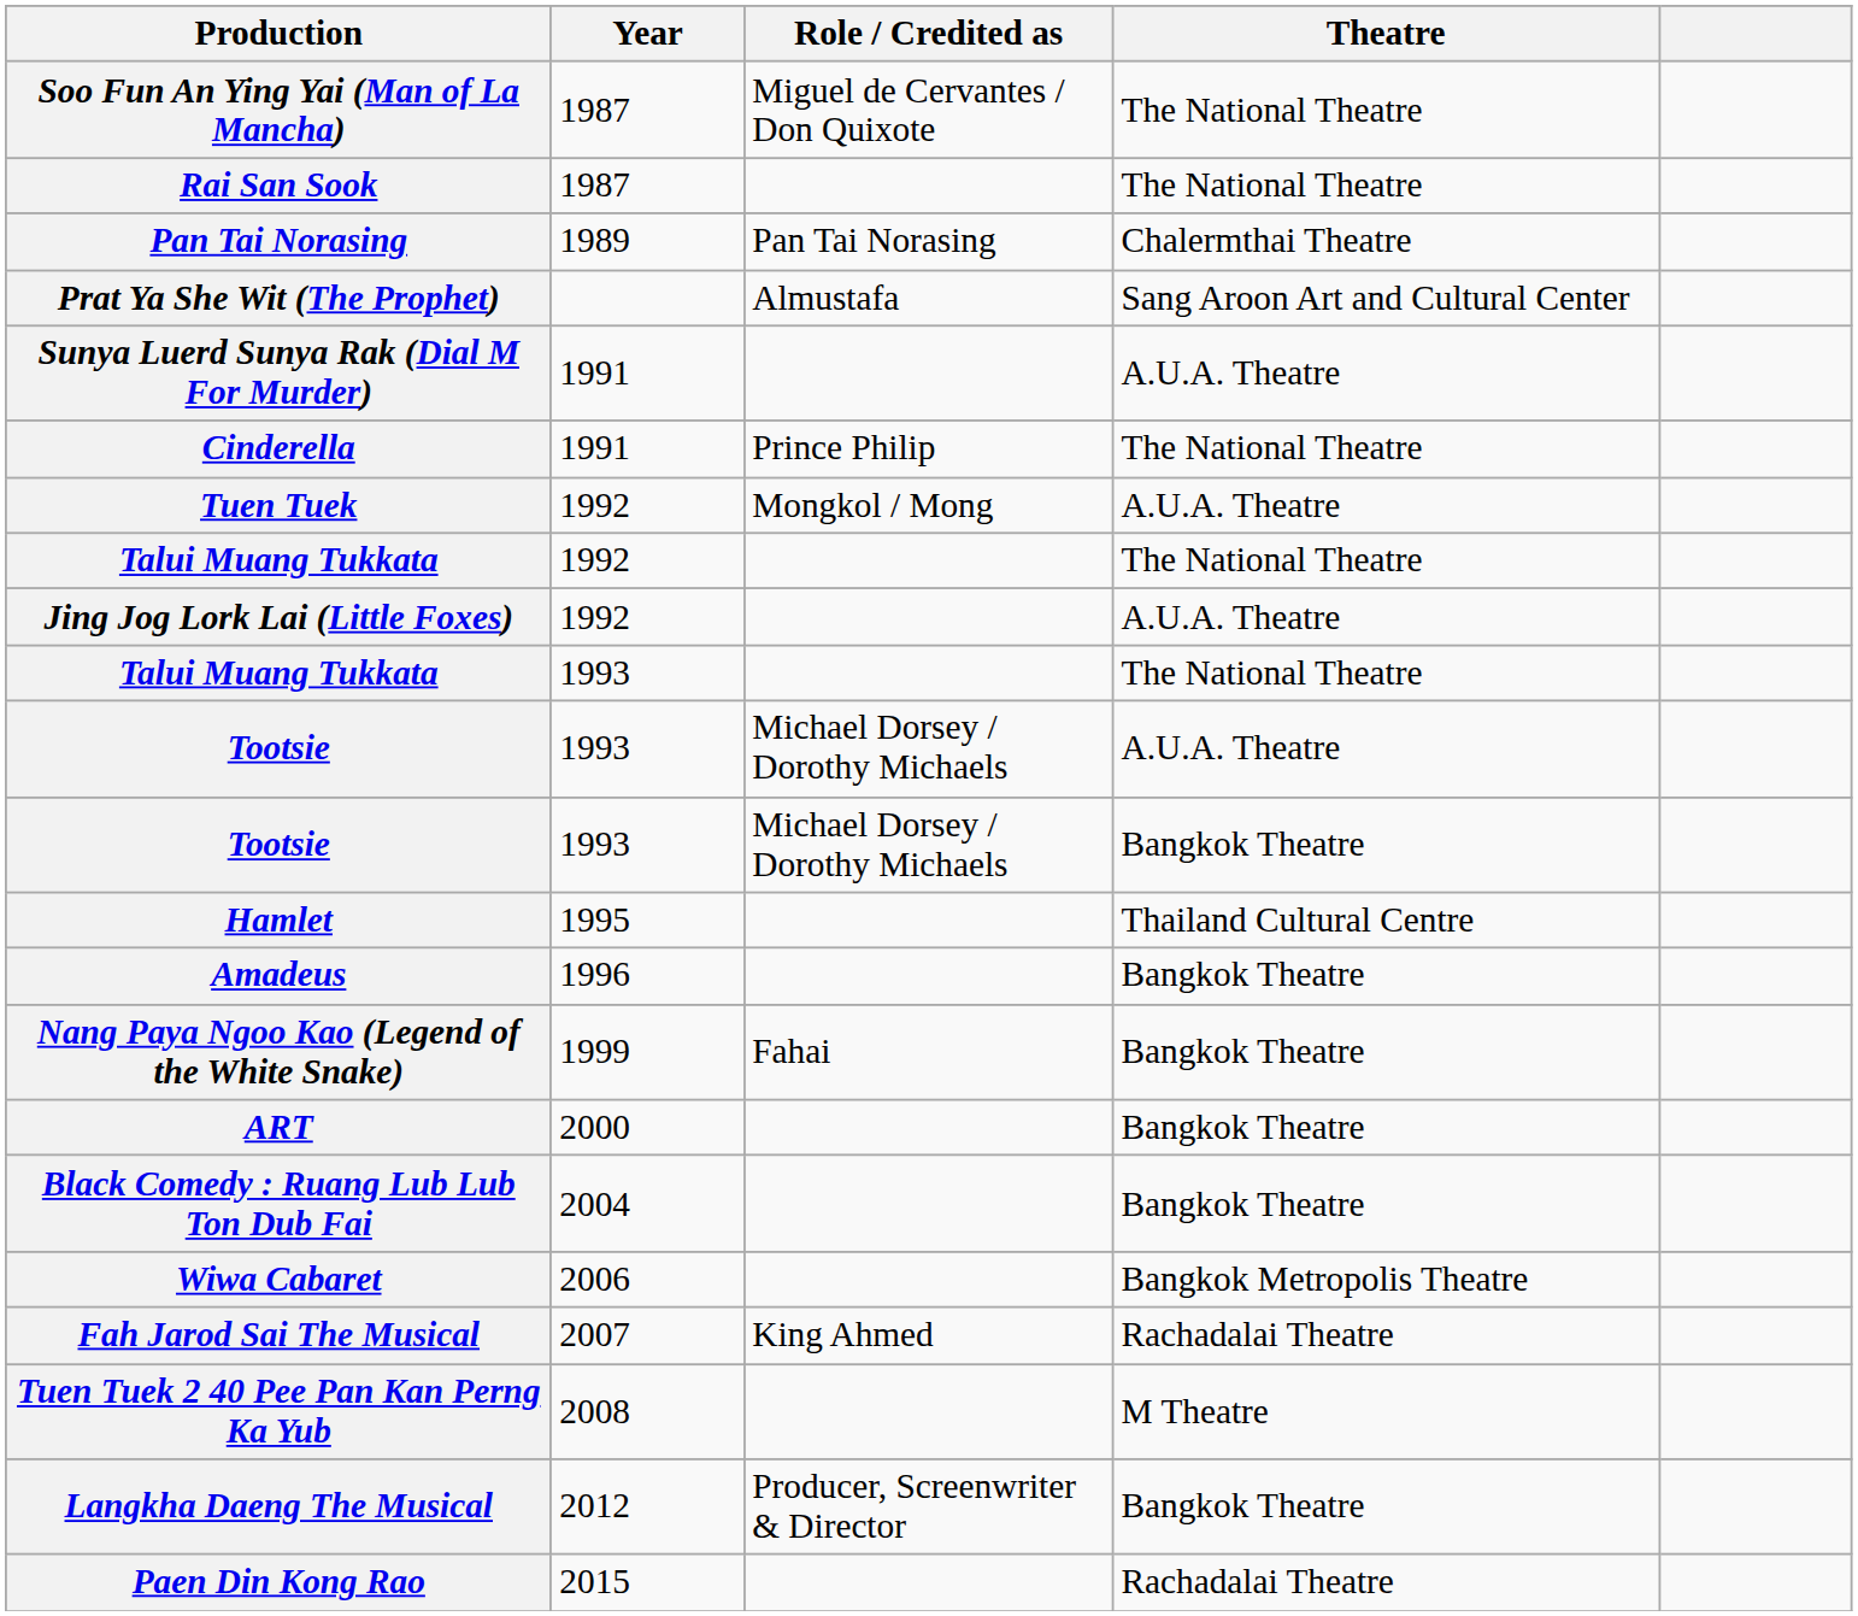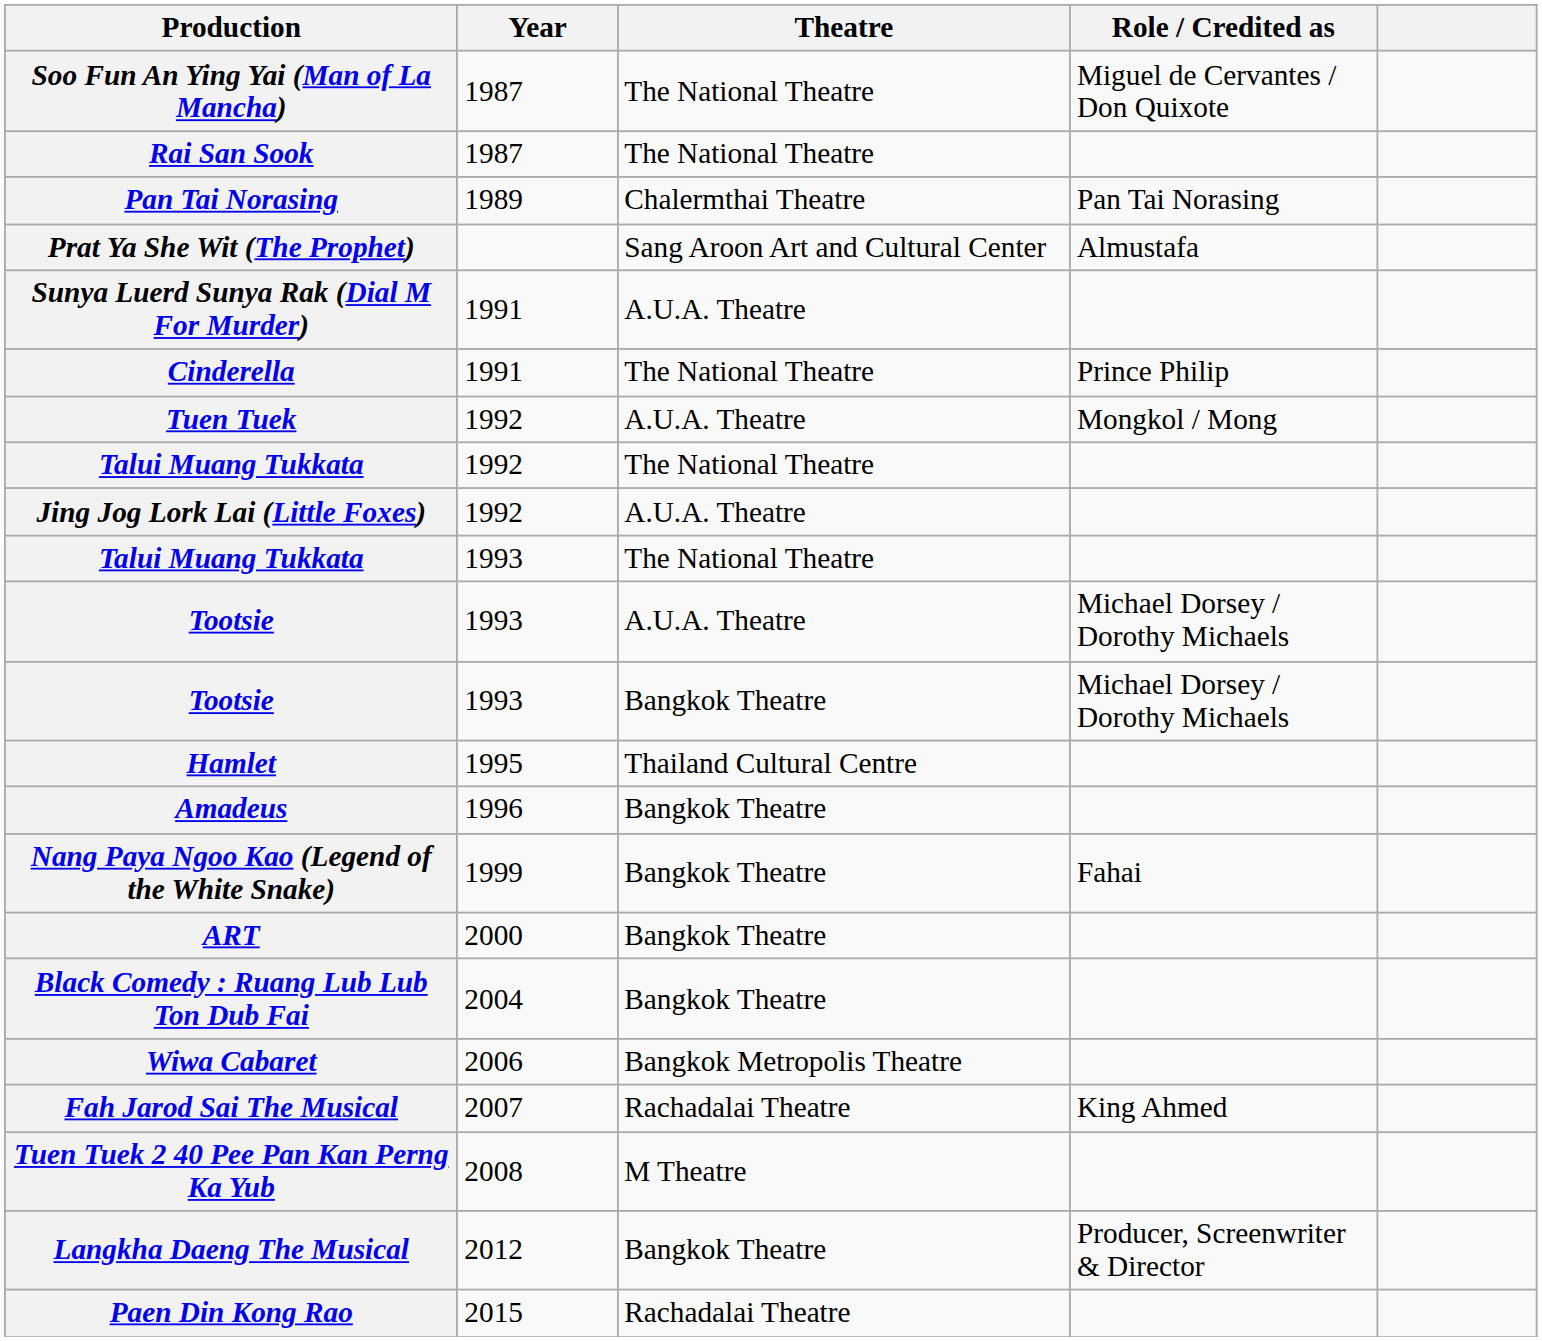 <table class="wikitable plainrowheaders sortable">
 <tr>
 <th scope="col" style="width: 15em;">Production</th>
 <th scope="col" style="width: 5em;">Year</th>
+<th scope="col" style="width: 15em;">Theatre</th>
 <th scope="col" style="width: 10em;">Role / Credited as</th>
-<th scope="col" style="width: 15em;">Theatre</th>
 <th scope="col" style="width: 5em;" class="unsortable"></th>
 </tr>
 <tr>
 <th scope="row"><em>Soo Fun An Ying Yai (<a href='#'>Man of La Mancha</a>)</em></th>
 <td>1987</td>
+<td>The National Theatre</td>
 <td>Miguel de Cervantes / Don Quixote</td>
-<td>The National Theatre</td>
 <td></td>
 </tr>
 <tr>
 <th scope="row"><em><a href='#'>Rai San Sook</a></em></th>
 <td>1987</td>
+<td>The National Theatre</td>
 <td></td>
-<td>The National Theatre</td>
 <td></td>
 </tr>
 <tr>
 <th scope="row"><em><a href='#'>Pan Tai Norasing</a></em></th>
 <td>1989</td>
+<td>Chalermthai Theatre</td>
 <td>Pan Tai Norasing</td>
-<td>Chalermthai Theatre</td>
 <td></td>
 </tr>
 <tr>
 <th scope="row"><em>Prat Ya She Wit (<a href='#'>The Prophet</a>)</em></th>
 <td></td>
+<td>Sang Aroon Art and Cultural Center</td>
 <td>Almustafa</td>
-<td>Sang Aroon Art and Cultural Center</td>
 <td></td>
 </tr>
 <tr>
 <th scope="row"><em>Sunya Luerd Sunya Rak (<a href='#'>Dial M For Murder</a>)</em></th>
 <td>1991</td>
+<td>A.U.A. Theatre</td>
 <td></td>
-<td>A.U.A. Theatre</td>
 <td></td>
 </tr>
 <tr>
 <th scope="row"><em><a href='#'>Cinderella</a></em></th>
 <td>1991</td>
+<td>The National Theatre</td>
 <td>Prince Philip</td>
-<td>The National Theatre</td>
 <td></td>
 </tr>
 <tr>
 <th scope="row"><em><a href='#'>Tuen Tuek</a></em></th>
 <td>1992</td>
+<td>A.U.A. Theatre</td>
 <td>Mongkol / Mong</td>
-<td>A.U.A. Theatre</td>
 <td></td>
 </tr>
 <tr>
 <th scope="row"><em><a href='#'>Talui Muang Tukkata</a></em></th>
 <td>1992</td>
+<td>The National Theatre</td>
 <td></td>
-<td>The National Theatre</td>
 <td></td>
 </tr>
 <tr>
 <th scope="row"><em>Jing Jog Lork Lai (<a href='#'>Little Foxes</a>)</em></th>
 <td>1992</td>
+<td>A.U.A. Theatre</td>
 <td></td>
-<td>A.U.A. Theatre</td>
 <td></td>
 </tr>
 <tr>
 <th scope="row"><em><a href='#'>Talui Muang Tukkata</a></em></th>
 <td>1993</td>
+<td>The National Theatre</td>
 <td></td>
-<td>The National Theatre</td>
 <td></td>
 </tr>
 <tr>
 <th scope="row"><em><a href='#'>Tootsie</a></em></th>
 <td>1993</td>
+<td>A.U.A. Theatre</td>
 <td>Michael Dorsey / Dorothy Michaels</td>
-<td>A.U.A. Theatre</td>
 <td></td>
 </tr>
 <tr>
 <th scope="row"><em><a href='#'>Tootsie</a></em></th>
 <td>1993</td>
+<td>Bangkok Theatre</td>
 <td>Michael Dorsey / Dorothy Michaels</td>
-<td>Bangkok Theatre</td>
 <td></td>
 </tr>
 <tr>
 <th scope="row"><em><a href='#'>Hamlet</a></em></th>
 <td>1995</td>
+<td>Thailand Cultural Centre</td>
 <td></td>
-<td>Thailand Cultural Centre</td>
 <td></td>
 </tr>
 <tr>
 <th scope="row"><em><a href='#'>Amadeus</a></em></th>
 <td>1996</td>
+<td>Bangkok Theatre</td>
 <td></td>
-<td>Bangkok Theatre</td>
 <td></td>
 </tr>
 <tr>
 <th scope="row"><em><a href='#'>Nang Paya Ngoo Kao</a> (Legend of the White Snake)</em></th>
 <td>1999</td>
+<td>Bangkok Theatre</td>
 <td>Fahai</td>
-<td>Bangkok Theatre</td>
 <td></td>
 </tr>
 <tr>
 <th scope="row"><em><a href='#'>ART</a></em></th>
 <td>2000</td>
+<td>Bangkok Theatre</td>
 <td></td>
-<td>Bangkok Theatre</td>
 <td></td>
 </tr>
 <tr>
 <th scope="row"><em><a href='#'>Black Comedy : Ruang Lub Lub Ton Dub Fai</a></em></th>
 <td>2004</td>
+<td>Bangkok Theatre</td>
 <td></td>
-<td>Bangkok Theatre</td>
 <td></td>
 </tr>
 <tr>
 <th scope="row"><em><a href='#'>Wiwa Cabaret</a></em></th>
 <td>2006</td>
+<td>Bangkok Metropolis Theatre</td>
 <td></td>
-<td>Bangkok Metropolis Theatre</td>
 <td></td>
 </tr>
 <tr>
 <th scope="row"><em><a href='#'>Fah Jarod Sai The Musical</a></em></th>
 <td>2007</td>
+<td>Rachadalai Theatre</td>
 <td>King Ahmed</td>
-<td>Rachadalai Theatre</td>
 <td></td>
 </tr>
 <tr>
 <th scope="row"><em><a href='#'>Tuen Tuek 2 40 Pee Pan Kan Perng Ka Yub</a></em></th>
 <td>2008</td>
+<td>M Theatre</td>
 <td></td>
-<td>M Theatre</td>
 <td></td>
 </tr>
 <tr>
 <th scope="row"><em><a href='#'>Langkha Daeng The Musical</a></em></th>
 <td>2012</td>
+<td>Bangkok Theatre</td>
 <td>Producer, Screenwriter & Director</td>
-<td>Bangkok Theatre</td>
 <td></td>
 </tr>
 <tr>
 <th scope="row"><em><a href='#'>Paen Din Kong Rao</a></em></th>
 <td>2015</td>
+<td>Rachadalai Theatre</td>
 <td></td>
-<td>Rachadalai Theatre</td>
 <td></td>
 </tr>
 </table>
